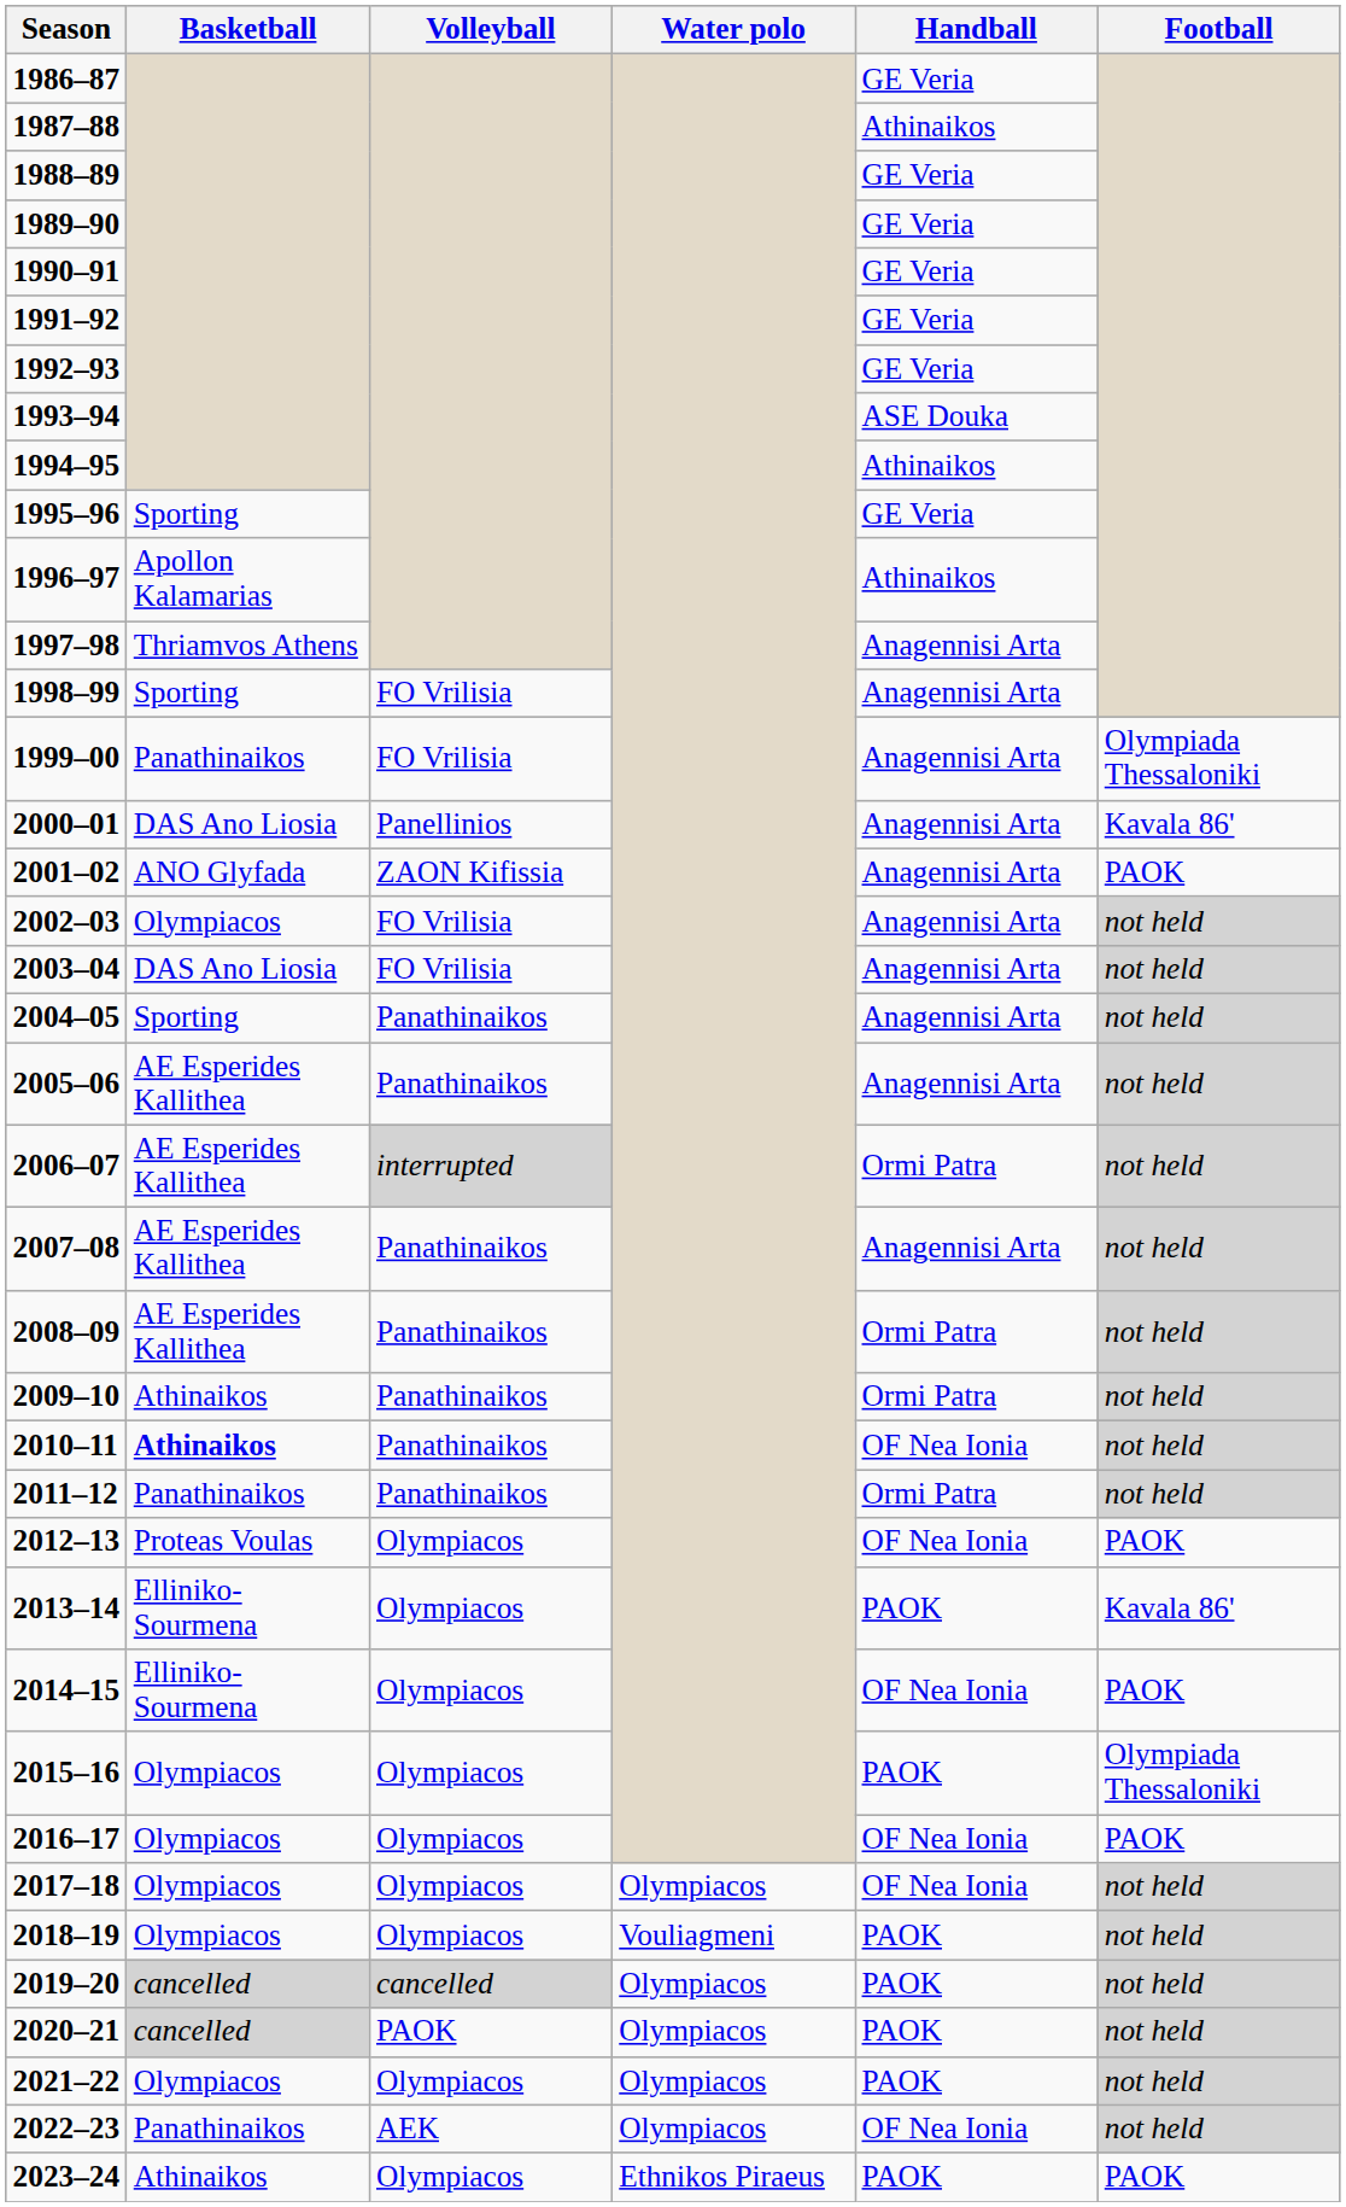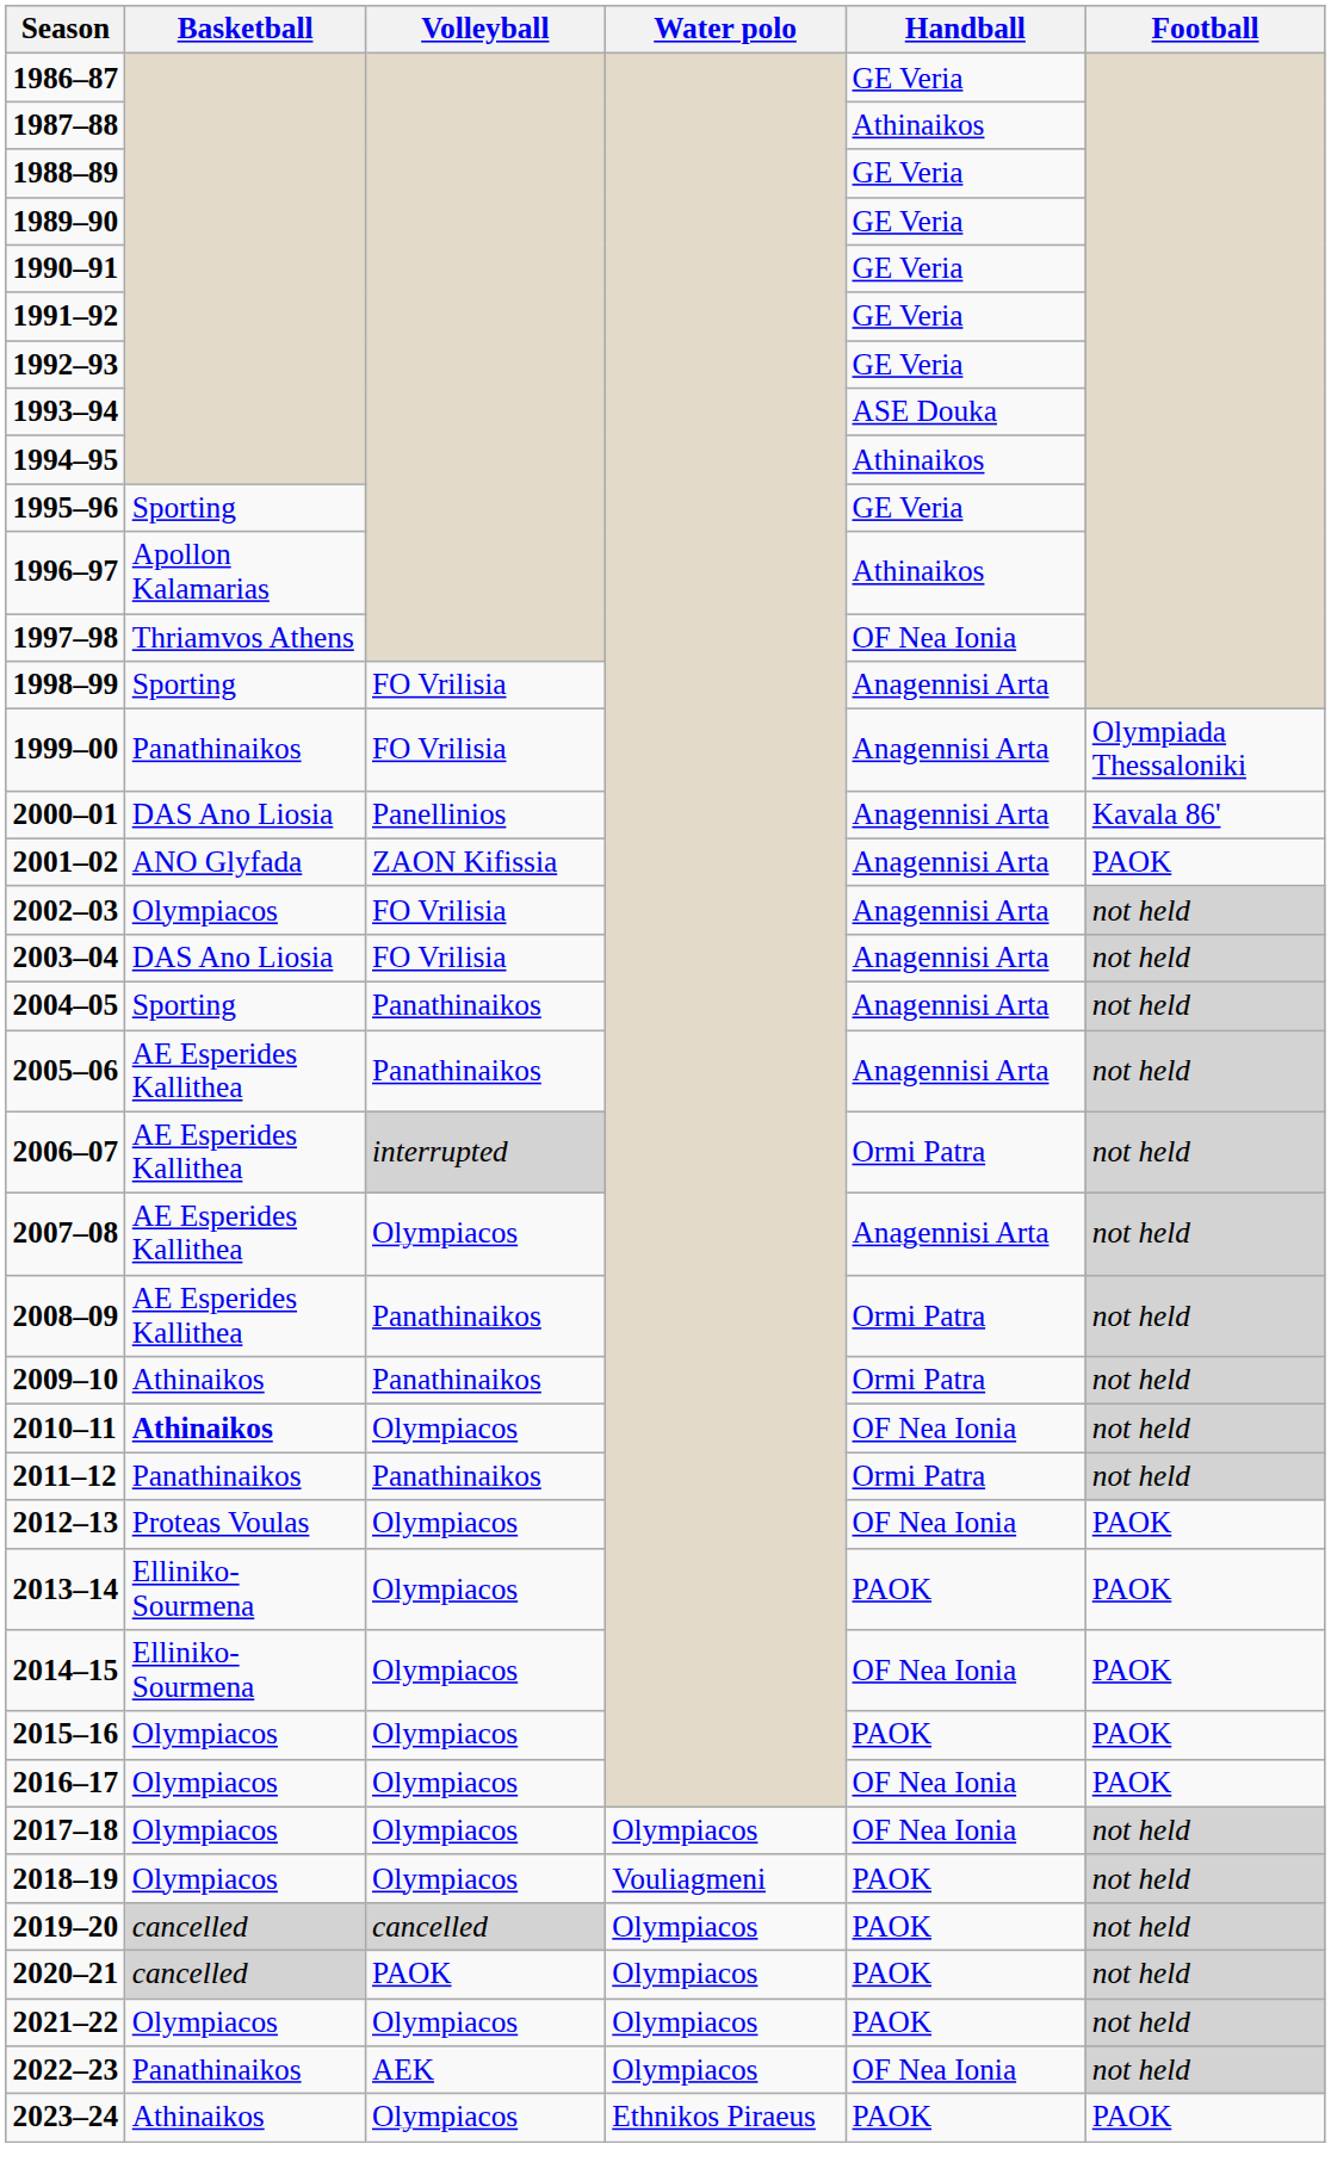 <table class="wikitable">
 <tr>
 <th>Season</th>
 <th width="120"><a href='#'>Basketball</a></th>
 <th width="120"><a href='#'>Volleyball</a></th>
 <th width="120"><a href='#'>Water polo</a></th>
 <th width="120"><a href='#'>Handball</a>  </th>
 <th width="120"><a href='#'>Football</a></th>
 </tr>
 <tr>
 <td><strong>1986–87</strong></td>
 <td rowspan="9" bgcolor="E3DAC9"></td>
 <td rowspan="12" bgcolor="E3DAC9"></td>
 <td rowspan="31" bgcolor="E3DAC9"></td>
 <td><a href='#'>GE Veria</a></td>
 <td rowspan="13" bgcolor="E3DAC9"></td>
 </tr>
 <tr>
 <td><strong>1987–88</strong></td>
 <td><a href='#'>Athinaikos</a></td>
 </tr>
 <tr>
 <td><strong>1988–89</strong></td>
 <td><a href='#'>GE Veria</a></td>
 </tr>
 <tr>
 <td><strong>1989–90</strong></td>
 <td><a href='#'>GE Veria</a></td>
 </tr>
 <tr>
 <td><strong>1990–91</strong></td>
 <td><a href='#'>GE Veria</a></td>
 </tr>
 <tr>
 <td><strong>1991–92</strong></td>
 <td><a href='#'>GE Veria</a></td>
 </tr>
 <tr>
 <td><strong>1992–93</strong></td>
 <td><a href='#'>GE Veria</a></td>
 </tr>
 <tr>
 <td><strong>1993–94</strong></td>
 <td><a href='#'>ASE Douka</a></td>
 </tr>
 <tr>
 <td><strong>1994–95</strong></td>
 <td><a href='#'>Athinaikos</a></td>
 </tr>
 <tr>
 <td><strong>1995–96</strong></td>
 <td><a href='#'>Sporting</a></td>
 <td><a href='#'>GE Veria</a></td>
 </tr>
 <tr>
 <td><strong>1996–97</strong></td>
 <td><a href='#'>Apollon Kalamarias</a></td>
 <td><a href='#'>Athinaikos</a></td>
 </tr>
 <tr>
 <td><strong>1997–98</strong></td>
 <td><a href='#'>Thriamvos Athens</a></td>
-<td><a href='#'>Anagennisi Arta</a></td>
+<td><a href='#'>OF Nea Ionia</a></td>
 </tr>
 <tr>
 <td><strong>1998–99</strong></td>
 <td><a href='#'>Sporting</a></td>
 <td><a href='#'>FO Vrilisia</a></td>
 <td><a href='#'>Anagennisi Arta</a></td>
 </tr>
 <tr>
 <td><strong>1999–00</strong></td>
 <td><a href='#'>Panathinaikos</a></td>
 <td><a href='#'>FO Vrilisia</a></td>
 <td><a href='#'>Anagennisi Arta</a></td>
 <td><a href='#'>Olympiada Thessaloniki</a></td>
 </tr>
 <tr>
 <td><strong>2000–01</strong></td>
 <td><a href='#'>DAS Ano Liosia</a></td>
 <td><a href='#'>Panellinios</a></td>
 <td><a href='#'>Anagennisi Arta</a></td>
 <td><a href='#'>Kavala 86'</a></td>
 </tr>
 <tr>
 <td><strong>2001–02</strong></td>
 <td><a href='#'>ANO Glyfada</a></td>
 <td><a href='#'>ZAON Kifissia</a></td>
 <td><a href='#'>Anagennisi Arta</a></td>
 <td><a href='#'>PAOK</a></td>
 </tr>
 <tr>
 <td><strong>2002–03</strong></td>
 <td><a href='#'>Olympiacos</a></td>
 <td><a href='#'>FO Vrilisia</a></td>
 <td><a href='#'>Anagennisi Arta</a></td>
 <td bgcolor="lightgrey"><em>not held</em></td>
 </tr>
 <tr>
 <td><strong>2003–04</strong></td>
 <td><a href='#'>DAS Ano Liosia</a></td>
 <td><a href='#'>FO Vrilisia</a></td>
 <td><a href='#'>Anagennisi Arta</a></td>
 <td bgcolor="lightgrey"><em>not held</em></td>
 </tr>
 <tr>
 <td><strong>2004–05</strong></td>
 <td><a href='#'>Sporting</a></td>
 <td><a href='#'>Panathinaikos</a></td>
 <td><a href='#'>Anagennisi Arta</a></td>
 <td bgcolor="lightgrey"><em>not held</em></td>
 </tr>
 <tr>
 <td><strong>2005–06</strong></td>
 <td><a href='#'>AE Esperides Kallithea</a></td>
 <td><a href='#'>Panathinaikos</a></td>
 <td><a href='#'>Anagennisi Arta</a></td>
 <td bgcolor="lightgrey"><em>not held</em></td>
 </tr>
 <tr>
 <td><strong>2006–07</strong></td>
 <td><a href='#'>AE Esperides Kallithea</a></td>
 <td bgcolor="lightgrey"><em>interrupted</em></td>
 <td><a href='#'>Ormi Patra</a></td>
 <td bgcolor="lightgrey"><em>not held</em></td>
 </tr>
 <tr>
 <td><strong>2007–08</strong></td>
 <td><a href='#'>AE Esperides Kallithea</a></td>
-<td><a href='#'>Panathinaikos</a></td>
+<td><a href='#'>Olympiacos</a></td>
 <td><a href='#'>Anagennisi Arta</a></td>
 <td bgcolor="lightgrey"><em>not held</em></td>
 </tr>
 <tr>
 <td><strong>2008–09</strong></td>
 <td><a href='#'>AE Esperides Kallithea</a></td>
 <td><a href='#'>Panathinaikos</a></td>
 <td><a href='#'>Ormi Patra</a></td>
 <td bgcolor="lightgrey"><em>not held</em></td>
 </tr>
 <tr>
 <td><strong>2009–10</strong></td>
 <td><a href='#'>Athinaikos</a></td>
 <td><a href='#'>Panathinaikos</a></td>
 <td><a href='#'>Ormi Patra</a></td>
 <td bgcolor="lightgrey"><em>not held</em></td>
 </tr>
 <tr>
 <td><strong>2010–11</strong></td>
 <td><strong><a href='#'>Athinaikos</a></strong></td>
-<td><a href='#'>Panathinaikos</a></td>
+<td><a href='#'>Olympiacos</a></td>
 <td><a href='#'>OF Nea Ionia</a></td>
 <td bgcolor="lightgrey"><em>not held</em></td>
 </tr>
 <tr>
 <td><strong>2011–12</strong></td>
 <td><a href='#'>Panathinaikos</a></td>
 <td><a href='#'>Panathinaikos</a></td>
 <td><a href='#'>Ormi Patra</a></td>
 <td bgcolor="lightgrey"><em>not held</em></td>
 </tr>
 <tr>
 <td><strong>2012–13</strong></td>
 <td><a href='#'>Proteas Voulas</a></td>
 <td><a href='#'>Olympiacos</a></td>
 <td><a href='#'>OF Nea Ionia</a></td>
 <td><a href='#'>PAOK</a></td>
 </tr>
 <tr>
 <td><strong>2013–14</strong></td>
 <td><a href='#'>Elliniko-Sourmena</a></td>
 <td><a href='#'>Olympiacos</a></td>
 <td><a href='#'>PAOK</a></td>
-<td><a href='#'>Kavala 86'</a></td>
+<td><a href='#'>PAOK</a></td>
 </tr>
 <tr>
 <td><strong>2014–15</strong></td>
 <td><a href='#'>Elliniko-Sourmena</a></td>
 <td><a href='#'>Olympiacos</a></td>
 <td><a href='#'>OF Nea Ionia</a></td>
 <td><a href='#'>PAOK</a></td>
 </tr>
 <tr>
 <td><strong>2015–16</strong></td>
 <td><a href='#'>Olympiacos</a></td>
 <td><a href='#'>Olympiacos</a></td>
 <td><a href='#'>PAOK</a></td>
-<td><a href='#'>Olympiada Thessaloniki</a></td>
+<td><a href='#'>PAOK</a></td>
 </tr>
 <tr>
 <td><strong>2016–17</strong></td>
 <td><a href='#'>Olympiacos</a></td>
 <td><a href='#'>Olympiacos</a></td>
 <td><a href='#'>OF Nea Ionia</a></td>
 <td><a href='#'>PAOK</a></td>
 </tr>
 <tr>
 <td><strong>2017–18</strong></td>
 <td><a href='#'>Olympiacos</a></td>
 <td><a href='#'>Olympiacos</a></td>
 <td><a href='#'>Olympiacos</a></td>
 <td><a href='#'>OF Nea Ionia</a></td>
 <td bgcolor="lightgrey"><em>not held</em></td>
 </tr>
 <tr>
 <td><strong>2018–19</strong></td>
 <td><a href='#'>Olympiacos</a></td>
 <td><a href='#'>Olympiacos</a></td>
 <td><a href='#'>Vouliagmeni</a></td>
 <td><a href='#'>PAOK</a></td>
 <td bgcolor="lightgrey"><em>not held</em></td>
 </tr>
 <tr>
 <td><strong>2019–20</strong></td>
 <td bgcolor="lightgrey"><em>cancelled</em></td>
 <td bgcolor="lightgrey"><em>cancelled</em></td>
 <td><a href='#'>Olympiacos</a></td>
 <td><a href='#'>PAOK</a></td>
 <td bgcolor="lightgrey"><em>not held</em></td>
 </tr>
 <tr>
 <td><strong>2020–21</strong></td>
 <td bgcolor="lightgrey"><em>cancelled</em></td>
 <td><a href='#'>PAOK</a></td>
 <td><a href='#'>Olympiacos</a></td>
 <td><a href='#'>PAOK</a></td>
 <td bgcolor="lightgrey"><em>not held</em></td>
 </tr>
 <tr>
 <td><strong>2021–22</strong></td>
 <td><a href='#'>Olympiacos</a></td>
 <td><a href='#'>Olympiacos</a></td>
 <td><a href='#'>Olympiacos</a></td>
 <td><a href='#'>PAOK</a></td>
 <td bgcolor="lightgrey"><em>not held</em></td>
 </tr>
 <tr>
 <td><strong>2022–23</strong></td>
 <td><a href='#'>Panathinaikos</a></td>
 <td><a href='#'>AEK</a></td>
 <td><a href='#'>Olympiacos</a></td>
 <td><a href='#'>OF Nea Ionia</a></td>
 <td bgcolor="lightgrey"><em>not held</em></td>
 </tr>
 <tr>
 <td><strong>2023–24</strong></td>
 <td><a href='#'>Athinaikos</a></td>
 <td><a href='#'>Olympiacos</a></td>
 <td><a href='#'>Ethnikos Piraeus</a></td>
 <td><a href='#'>PAOK</a></td>
 <td><a href='#'>PAOK</a></td>
 </tr>
 </table>
